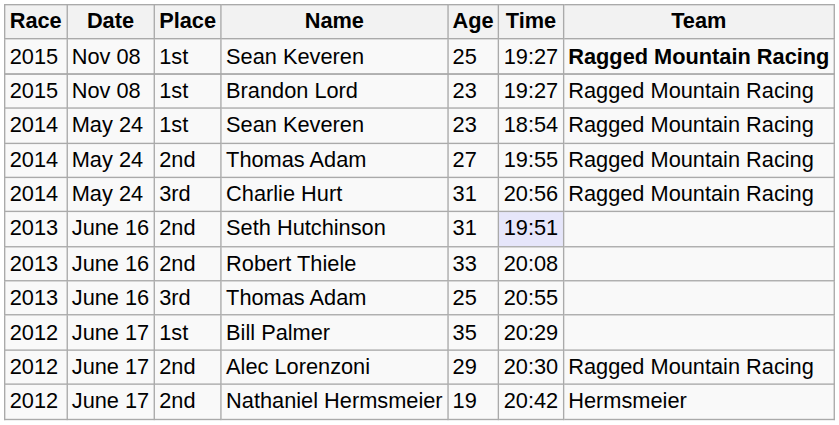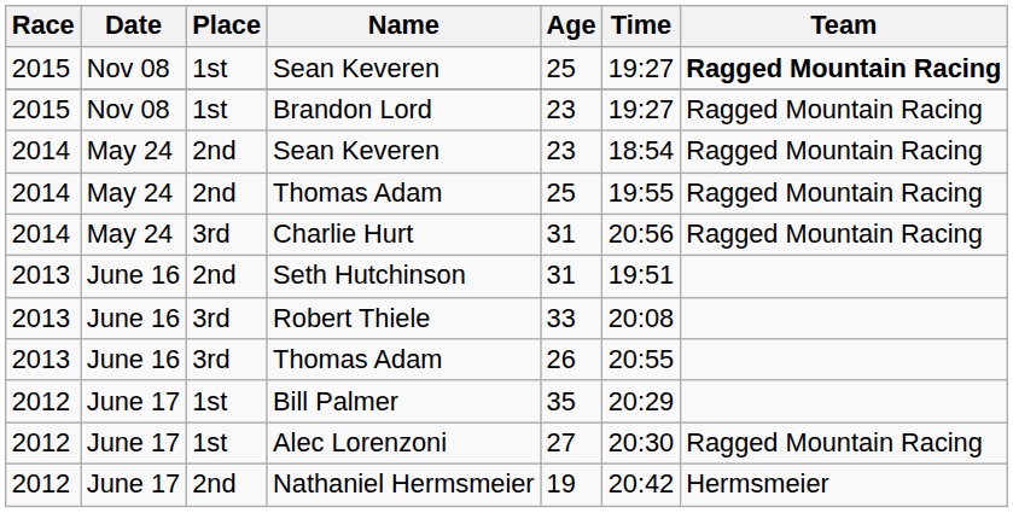 <table class="wikitable sortable">
 <tr>
 <th>Race</th>
 <th>Date</th>
 <th>Place</th>
 <th>Name</th>
 <th>Age</th>
 <th>Time</th>
 <th>Team</th>
 </tr>
 <tr>
 <td>2015</td>
 <td>Nov 08</td>
 <td>1st</td>
 <td>Sean Keveren</td>
 <td>25</td>
 <td>19:27</td>
 <td><strong>Ragged Mountain Racing</strong></td>
 </tr>
 <tr>
 </tr>
 <tr>
 <td>2015</td>
 <td>Nov 08</td>
 <td>1st</td>
 <td>Brandon Lord</td>
 <td>23</td>
 <td>19:27</td>
 <td>Ragged Mountain Racing</td>
 </tr>
 <tr>
 <td>2014</td>
 <td>May 24</td>
-<td>1st</td>
+<td>2nd</td>
 <td>Sean Keveren</td>
 <td>23</td>
 <td>18:54</td>
 <td>Ragged Mountain Racing</td>
 </tr>
 <tr>
 <td>2014</td>
 <td>May 24</td>
 <td>2nd</td>
 <td>Thomas Adam</td>
-<td>27</td>
+<td>25</td>
 <td>19:55</td>
 <td>Ragged Mountain Racing</td>
 </tr>
 <tr>
 <td>2014</td>
 <td>May 24</td>
 <td>3rd</td>
 <td>Charlie Hurt</td>
 <td>31</td>
 <td>20:56</td>
 <td>Ragged Mountain Racing</td>
 </tr>
 <tr>
 <td>2013</td>
 <td>June 16</td>
 <td>2nd</td>
 <td>Seth Hutchinson</td>
 <td>31</td>
-<td style="background: lavender;">19:51</td>
+<td>19:51</td>
 <td></td>
 </tr>
 <tr>
 <td>2013</td>
 <td>June 16</td>
-<td>2nd</td>
+<td>3rd</td>
 <td>Robert Thiele</td>
 <td>33</td>
 <td>20:08</td>
 <td></td>
 </tr>
 <tr>
 <td>2013</td>
 <td>June 16</td>
 <td>3rd</td>
 <td>Thomas Adam</td>
-<td>25</td>
+<td>26</td>
 <td>20:55</td>
 <td></td>
 </tr>
 <tr>
 <td>2012</td>
 <td>June 17</td>
 <td>1st</td>
 <td>Bill Palmer</td>
 <td>35</td>
 <td>20:29</td>
 <td></td>
 </tr>
 <tr>
 <td>2012</td>
 <td>June 17</td>
-<td>2nd</td>
+<td>1st</td>
 <td>Alec Lorenzoni</td>
-<td>29</td>
+<td>27</td>
 <td>20:30</td>
 <td>Ragged Mountain Racing</td>
 </tr>
 <tr>
 <td>2012</td>
 <td>June 17</td>
 <td>2nd</td>
 <td>Nathaniel Hermsmeier</td>
 <td>19</td>
 <td>20:42</td>
 <td>Hermsmeier</td>
 </tr>
 </table>
